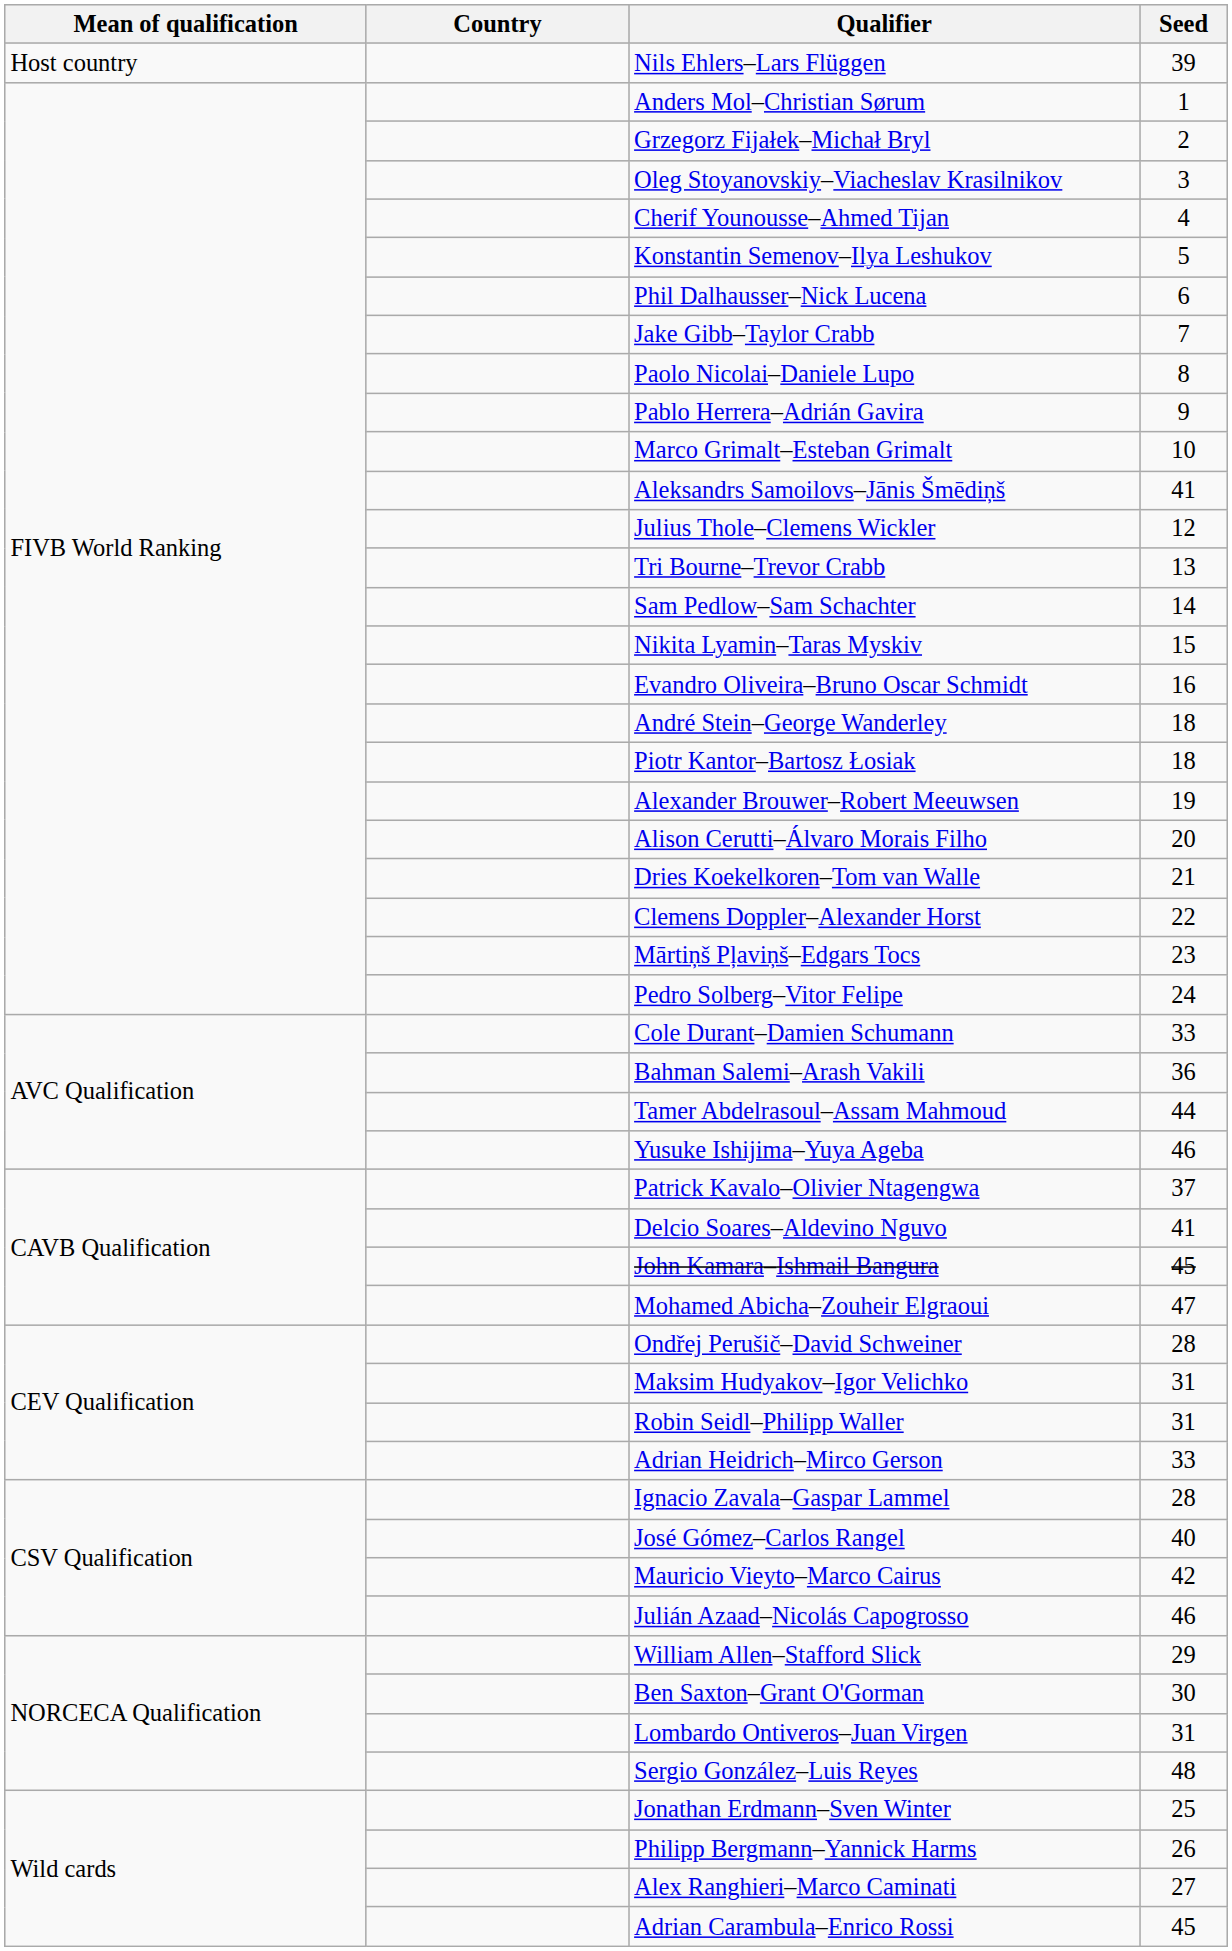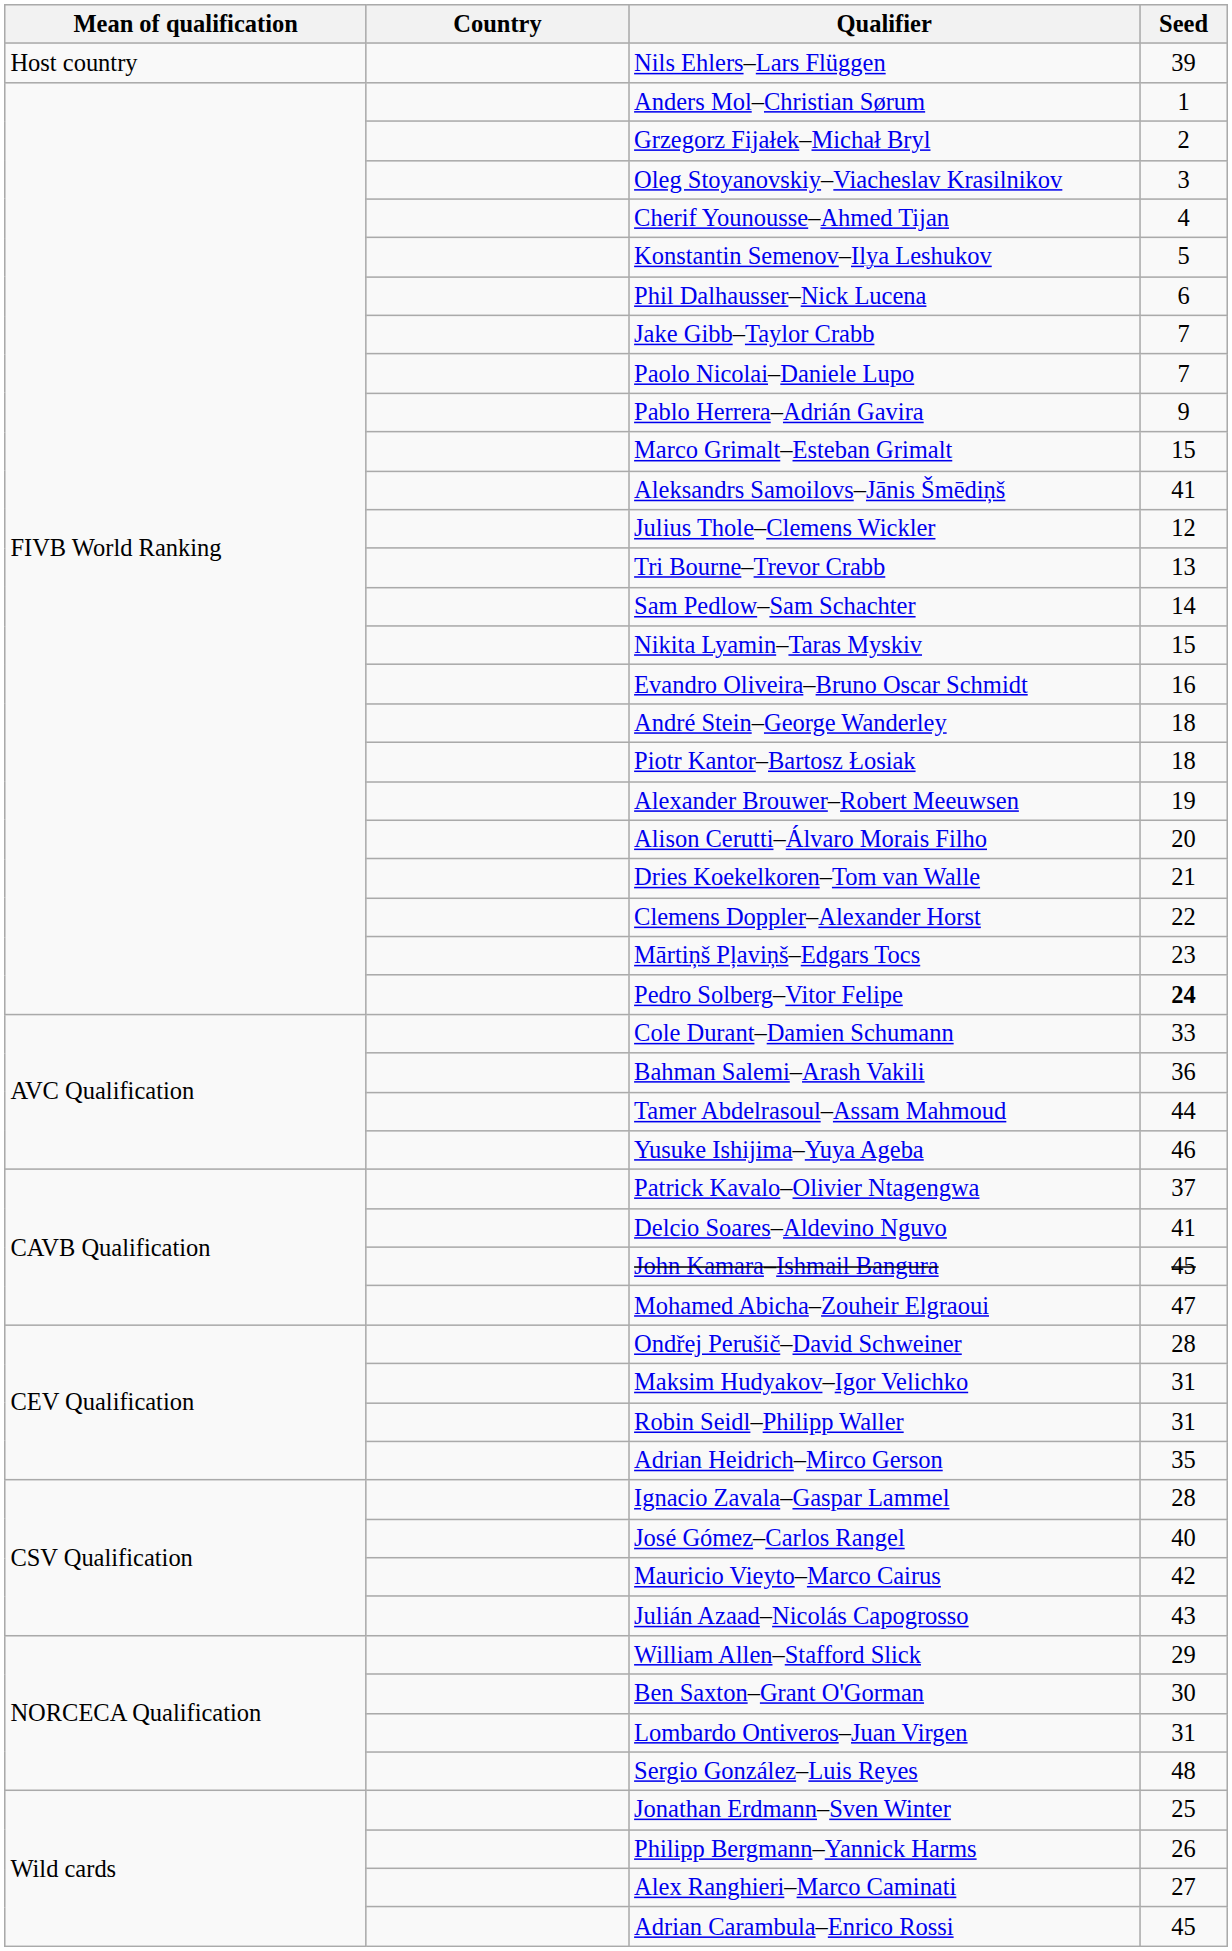 <table class="wikitable sortable" width=800>
 <tr>
 <th width=29%>Mean of qualification</th>
 <th width=21%>Country</th>
 <th width=41%>Qualifier</th>
 <th width=7%>Seed</th>
 </tr>
 <tr>
 <td>Host country</td>
 <td></td>
 <td><a href='#'>Nils Ehlers</a>–<a href='#'>Lars Flüggen</a></td>
 <td align=center>39</td>
 </tr>
 <tr>
 <td rowspan=24>FIVB World Ranking</td>
 <td></td>
 <td><a href='#'>Anders Mol</a>–<a href='#'>Christian Sørum</a></td>
 <td align=center>1</td>
 </tr>
 <tr>
 <td></td>
 <td><a href='#'>Grzegorz Fijałek</a>–<a href='#'>Michał Bryl</a></td>
 <td align=center>2</td>
 </tr>
 <tr>
 <td></td>
 <td><a href='#'>Oleg Stoyanovskiy</a>–<a href='#'>Viacheslav Krasilnikov</a></td>
 <td align=center>3</td>
 </tr>
 <tr>
 <td></td>
 <td><a href='#'>Cherif Younousse</a>–<a href='#'>Ahmed Tijan</a></td>
 <td align=center>4</td>
 </tr>
 <tr>
 <td></td>
 <td><a href='#'>Konstantin Semenov</a>–<a href='#'>Ilya Leshukov</a></td>
 <td align=center>5</td>
 </tr>
 <tr>
 <td></td>
 <td><a href='#'>Phil Dalhausser</a>–<a href='#'>Nick Lucena</a></td>
 <td align=center>6</td>
 </tr>
 <tr>
 <td></td>
 <td><a href='#'>Jake Gibb</a>–<a href='#'>Taylor Crabb</a></td>
 <td align=center>7</td>
 </tr>
 <tr>
 <td></td>
 <td><a href='#'>Paolo Nicolai</a>–<a href='#'>Daniele Lupo</a></td>
-<td align=center>8</td>
+<td align=center>7</td>
 </tr>
 <tr>
 <td></td>
 <td><a href='#'>Pablo Herrera</a>–<a href='#'>Adrián Gavira</a></td>
 <td align=center>9</td>
 </tr>
 <tr>
 <td></td>
 <td><a href='#'>Marco Grimalt</a>–<a href='#'>Esteban Grimalt</a></td>
-<td align=center>10</td>
+<td align=center>15</td>
 </tr>
 <tr>
 <td></td>
 <td><a href='#'>Aleksandrs Samoilovs</a>–<a href='#'>Jānis Šmēdiņš</a></td>
 <td align=center>41</td>
 </tr>
 <tr>
 <td></td>
 <td><a href='#'>Julius Thole</a>–<a href='#'>Clemens Wickler</a></td>
 <td align=center>12</td>
 </tr>
 <tr>
 <td></td>
 <td><a href='#'>Tri Bourne</a>–<a href='#'>Trevor Crabb</a></td>
 <td align=center>13</td>
 </tr>
 <tr>
 <td></td>
 <td><a href='#'>Sam Pedlow</a>–<a href='#'>Sam Schachter</a></td>
 <td align=center>14</td>
 </tr>
 <tr>
 <td></td>
 <td><a href='#'>Nikita Lyamin</a>–<a href='#'>Taras Myskiv</a></td>
 <td align=center>15</td>
 </tr>
 <tr>
 <td></td>
 <td><a href='#'>Evandro Oliveira</a>–<a href='#'>Bruno Oscar Schmidt</a></td>
 <td align=center>16</td>
 </tr>
 <tr>
 <td></td>
 <td><a href='#'>André Stein</a>–<a href='#'>George Wanderley</a></td>
 <td align=center>18</td>
 </tr>
 <tr>
 <td></td>
 <td><a href='#'>Piotr Kantor</a>–<a href='#'>Bartosz Łosiak</a></td>
 <td align=center>18</td>
 </tr>
 <tr>
 <td></td>
 <td><a href='#'>Alexander Brouwer</a>–<a href='#'>Robert Meeuwsen</a></td>
 <td align=center>19</td>
 </tr>
 <tr>
 <td></td>
 <td><a href='#'>Alison Cerutti</a>–<a href='#'>Álvaro Morais Filho</a></td>
 <td align=center>20</td>
 </tr>
 <tr>
 <td></td>
 <td><a href='#'>Dries Koekelkoren</a>–<a href='#'>Tom van Walle</a></td>
 <td align=center>21</td>
 </tr>
 <tr>
 <td></td>
 <td><a href='#'>Clemens Doppler</a>–<a href='#'>Alexander Horst</a></td>
 <td align=center>22</td>
 </tr>
 <tr>
 <td></td>
 <td><a href='#'>Mārtiņš Pļaviņš</a>–<a href='#'>Edgars Tocs</a></td>
 <td align=center>23</td>
 </tr>
 <tr>
 <td></td>
 <td><a href='#'>Pedro Solberg</a>–<a href='#'>Vitor Felipe</a></td>
-<td align=center>24</td>
+<td align=center><strong>24</strong></td>
 </tr>
 <tr>
 <td rowspan=4>AVC Qualification</td>
 <td></td>
 <td><a href='#'>Cole Durant</a>–<a href='#'>Damien Schumann</a></td>
 <td align=center>33</td>
 </tr>
 <tr>
 <td></td>
 <td><a href='#'>Bahman Salemi</a>–<a href='#'>Arash Vakili</a></td>
 <td align=center>36</td>
 </tr>
 <tr>
 <td></td>
 <td><a href='#'>Tamer Abdelrasoul</a>–<a href='#'>Assam Mahmoud</a></td>
 <td align=center>44</td>
 </tr>
 <tr>
 <td></td>
 <td><a href='#'>Yusuke Ishijima</a>–<a href='#'>Yuya Ageba</a></td>
 <td align=center>46</td>
 </tr>
 <tr>
 <td rowspan=4>CAVB Qualification</td>
 <td></td>
 <td><a href='#'>Patrick Kavalo</a>–<a href='#'>Olivier Ntagengwa</a></td>
 <td align=center>37</td>
 </tr>
 <tr>
 <td></td>
 <td><a href='#'>Delcio Soares</a>–<a href='#'>Aldevino Nguvo</a></td>
 <td align=center>41</td>
 </tr>
 <tr>
 <td><s></s></td>
 <td><s><a href='#'>John Kamara</a>–<a href='#'>Ishmail Bangura</a></s></td>
 <td align=center><s>45</s></td>
 </tr>
 <tr>
 <td></td>
 <td><a href='#'>Mohamed Abicha</a>–<a href='#'>Zouheir Elgraoui</a></td>
 <td align=center>47</td>
 </tr>
 <tr>
 <td rowspan=4>CEV Qualification</td>
 <td></td>
 <td><a href='#'>Ondřej Perušič</a>–<a href='#'>David Schweiner</a></td>
 <td align=center>28</td>
 </tr>
 <tr>
 <td></td>
 <td><a href='#'>Maksim Hudyakov</a>–<a href='#'>Igor Velichko</a></td>
 <td align=center>31</td>
 </tr>
 <tr>
 <td></td>
 <td><a href='#'>Robin Seidl</a>–<a href='#'>Philipp Waller</a></td>
 <td align=center>31</td>
 </tr>
 <tr>
 <td></td>
 <td><a href='#'>Adrian Heidrich</a>–<a href='#'>Mirco Gerson</a></td>
-<td align=center>33</td>
+<td align=center>35</td>
 </tr>
 <tr>
 <td rowspan=4>CSV Qualification</td>
 <td></td>
 <td><a href='#'>Ignacio Zavala</a>–<a href='#'>Gaspar Lammel</a></td>
 <td align=center>28</td>
 </tr>
 <tr>
 <td></td>
 <td><a href='#'>José Gómez</a>–<a href='#'>Carlos Rangel</a></td>
 <td align=center>40</td>
 </tr>
 <tr>
 <td></td>
 <td><a href='#'>Mauricio Vieyto</a>–<a href='#'>Marco Cairus</a></td>
 <td align=center>42</td>
 </tr>
 <tr>
 <td></td>
 <td><a href='#'>Julián Azaad</a>–<a href='#'>Nicolás Capogrosso</a></td>
-<td align=center>46</td>
+<td align=center>43</td>
 </tr>
 <tr>
 <td rowspan=4>NORCECA Qualification</td>
 <td></td>
 <td><a href='#'>William Allen</a>–<a href='#'>Stafford Slick</a></td>
 <td align=center>29</td>
 </tr>
 <tr>
 <td></td>
 <td><a href='#'>Ben Saxton</a>–<a href='#'>Grant O'Gorman</a></td>
 <td align=center>30</td>
 </tr>
 <tr>
 <td></td>
 <td><a href='#'>Lombardo Ontiveros</a>–<a href='#'>Juan Virgen</a></td>
 <td align=center>31</td>
 </tr>
 <tr>
 <td></td>
 <td><a href='#'>Sergio González</a>–<a href='#'>Luis Reyes</a></td>
 <td align=center>48</td>
 </tr>
 <tr>
 <td rowspan=4>Wild cards</td>
 <td></td>
 <td><a href='#'>Jonathan Erdmann</a>–<a href='#'>Sven Winter</a></td>
 <td align=center>25</td>
 </tr>
 <tr>
 <td></td>
 <td><a href='#'>Philipp Bergmann</a>–<a href='#'>Yannick Harms</a></td>
 <td align=center>26</td>
 </tr>
 <tr>
 <td></td>
 <td><a href='#'>Alex Ranghieri</a>–<a href='#'>Marco Caminati</a></td>
 <td align=center>27</td>
 </tr>
 <tr>
 <td></td>
 <td><a href='#'>Adrian Carambula</a>–<a href='#'>Enrico Rossi</a></td>
 <td align=center>45</td>
 </tr>
 </table>
